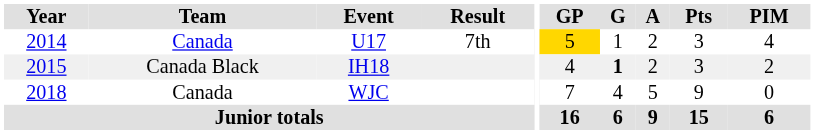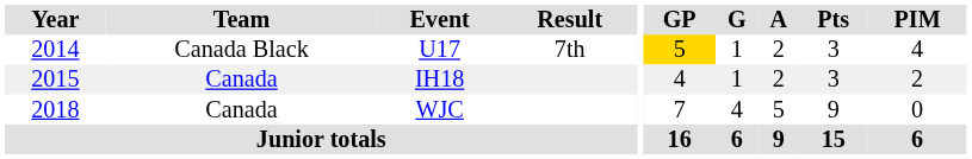 <table border="0" cellpadding="1" cellspacing="0" ID="Table3" style="text-align:center; width:40em">
 <tr ALIGN="center" bgcolor="#e0e0e0">
 <th>Year</th>
 <th>Team</th>
 <th>Event</th>
 <th>Result</th>
 <th rowspan="99" bgcolor="#ffffff"></th>
 <th>GP</th>
 <th>G</th>
 <th>A</th>
 <th>Pts</th>
 <th>PIM</th>
 </tr>
 <tr>
 <td><a href='#'>2014</a></td>
-<td><a href='#'>Canada</a></td>
+<td>Canada Black</td>
 <td><a href='#'>U17</a></td>
 <td>7th</td>
 <td style="background: gold;">5</td>
 <td>1</td>
 <td>2</td>
 <td>3</td>
 <td>4</td>
 </tr>
 <tr bgcolor="#f0f0f0">
 <td><a href='#'>2015</a></td>
-<td>Canada Black</td>
+<td><a href='#'>Canada</a></td>
 <td><a href='#'>IH18</a></td>
 <td></td>
 <td>4</td>
-<td><strong>1</strong></td>
+<td>1</td>
 <td>2</td>
 <td>3</td>
 <td>2</td>
 </tr>
 <tr>
 <td><a href='#'>2018</a></td>
 <td>Canada</td>
 <td><a href='#'>WJC</a></td>
 <td></td>
 <td>7</td>
 <td>4</td>
 <td>5</td>
 <td>9</td>
 <td>0</td>
 </tr>
 <tr bgcolor="#e0e0e0">
 <th colspan="4">Junior totals</th>
 <th>16</th>
 <th>6</th>
 <th>9</th>
 <th>15</th>
 <th>6</th>
 </tr>
 </table>
